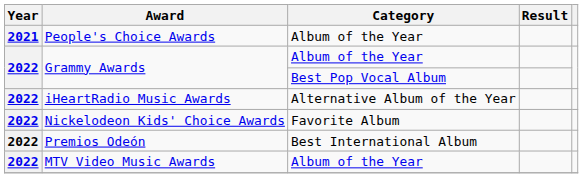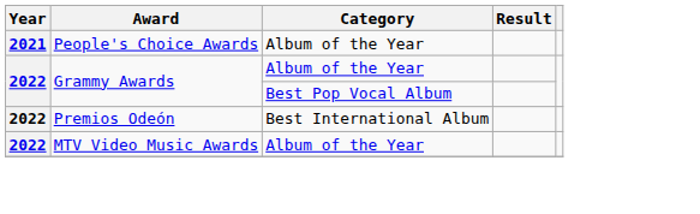 <table class="wikitable plainrowheaders">
 <tr align=center>
 <th scope="col">Year</th>
 <th scope="col">Award</th>
 <th scope="col">Category</th>
 <th scope="col">Result</th>
 <th scope="col"></th>
 </tr>
 <tr>
 <th scope="row"><a href='#'>2021</a></th>
 <td><a href='#'>People's Choice Awards</a></td>
 <td>Album of the Year</td>
 <td></td>
 <td style="text-align:center;"></td>
 </tr>
 <tr>
 <th rowspan="2" scope="row"><a href='#'>2022</a></th>
 <td rowspan="2"><a href='#'>Grammy Awards</a></td>
 <td><a href='#'>Album of the Year</a></td>
 <td></td>
 <td rowspan="2" style="text-align:center;"></td>
 </tr>
 <tr>
 <td><a href='#'>Best Pop Vocal Album</a></td>
 <td></td>
 </tr>
 <tr>
-<th scope="row"><a href='#'>2022</a></th>
-<td><a href='#'>iHeartRadio Music Awards</a></td>
-<td>Alternative Album of the Year</td>
-<td></td>
-<td style="text-align:center;"></td>
-</tr>
-<tr>
-<th scope="row"><a href='#'>2022</a></th>
-<td><a href='#'>Nickelodeon Kids' Choice Awards</a></td>
-<td>Favorite Album</td>
-<td></td>
-<td style="text-align:Center;"></td>
-</tr>
-<tr>
 <th scope="row">2022</th>
 <td><a href='#'>Premios Odeón</a></td>
 <td>Best International Album</td>
 <td></td>
 <td style="text-align:center;"></td>
 </tr>
 <tr>
 <th scope="row"><a href='#'>2022</a></th>
 <td><a href='#'>MTV Video Music Awards</a></td>
 <td><a href='#'>Album of the Year</a></td>
 <td></td>
 <td style="text-align:center;"></td>
 </tr>
 <tr>
 </tr>
 </table>
